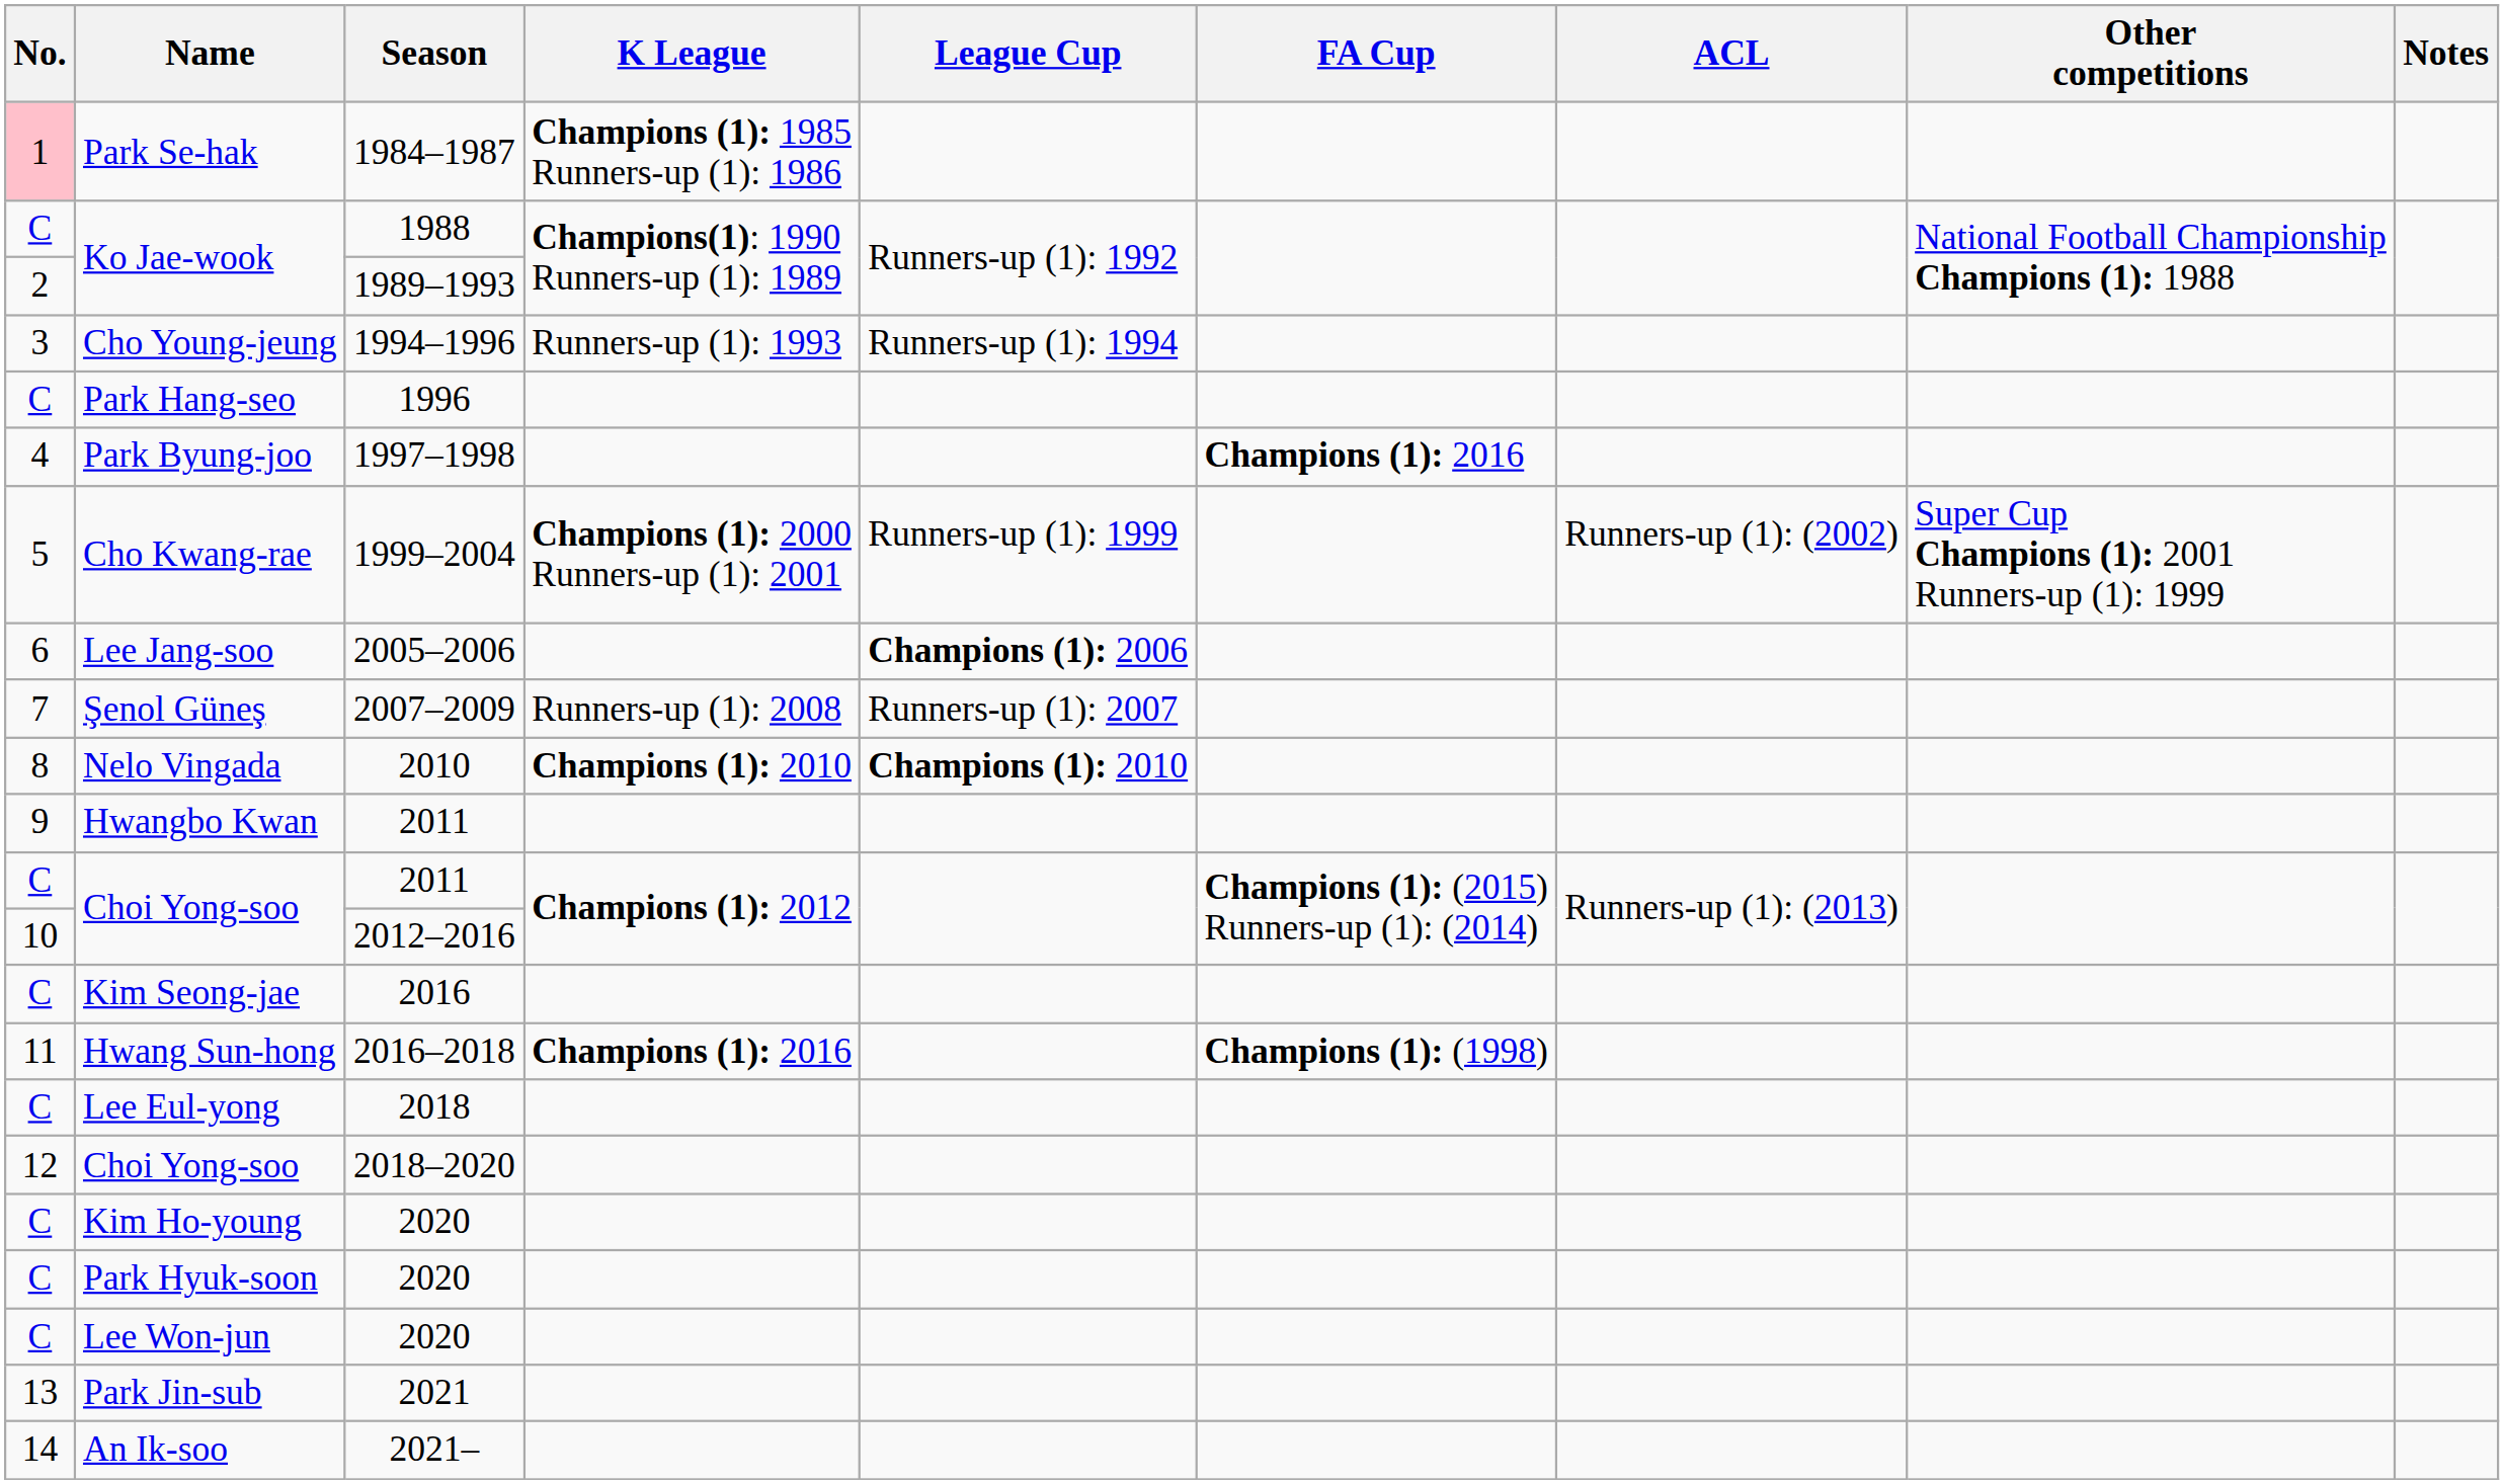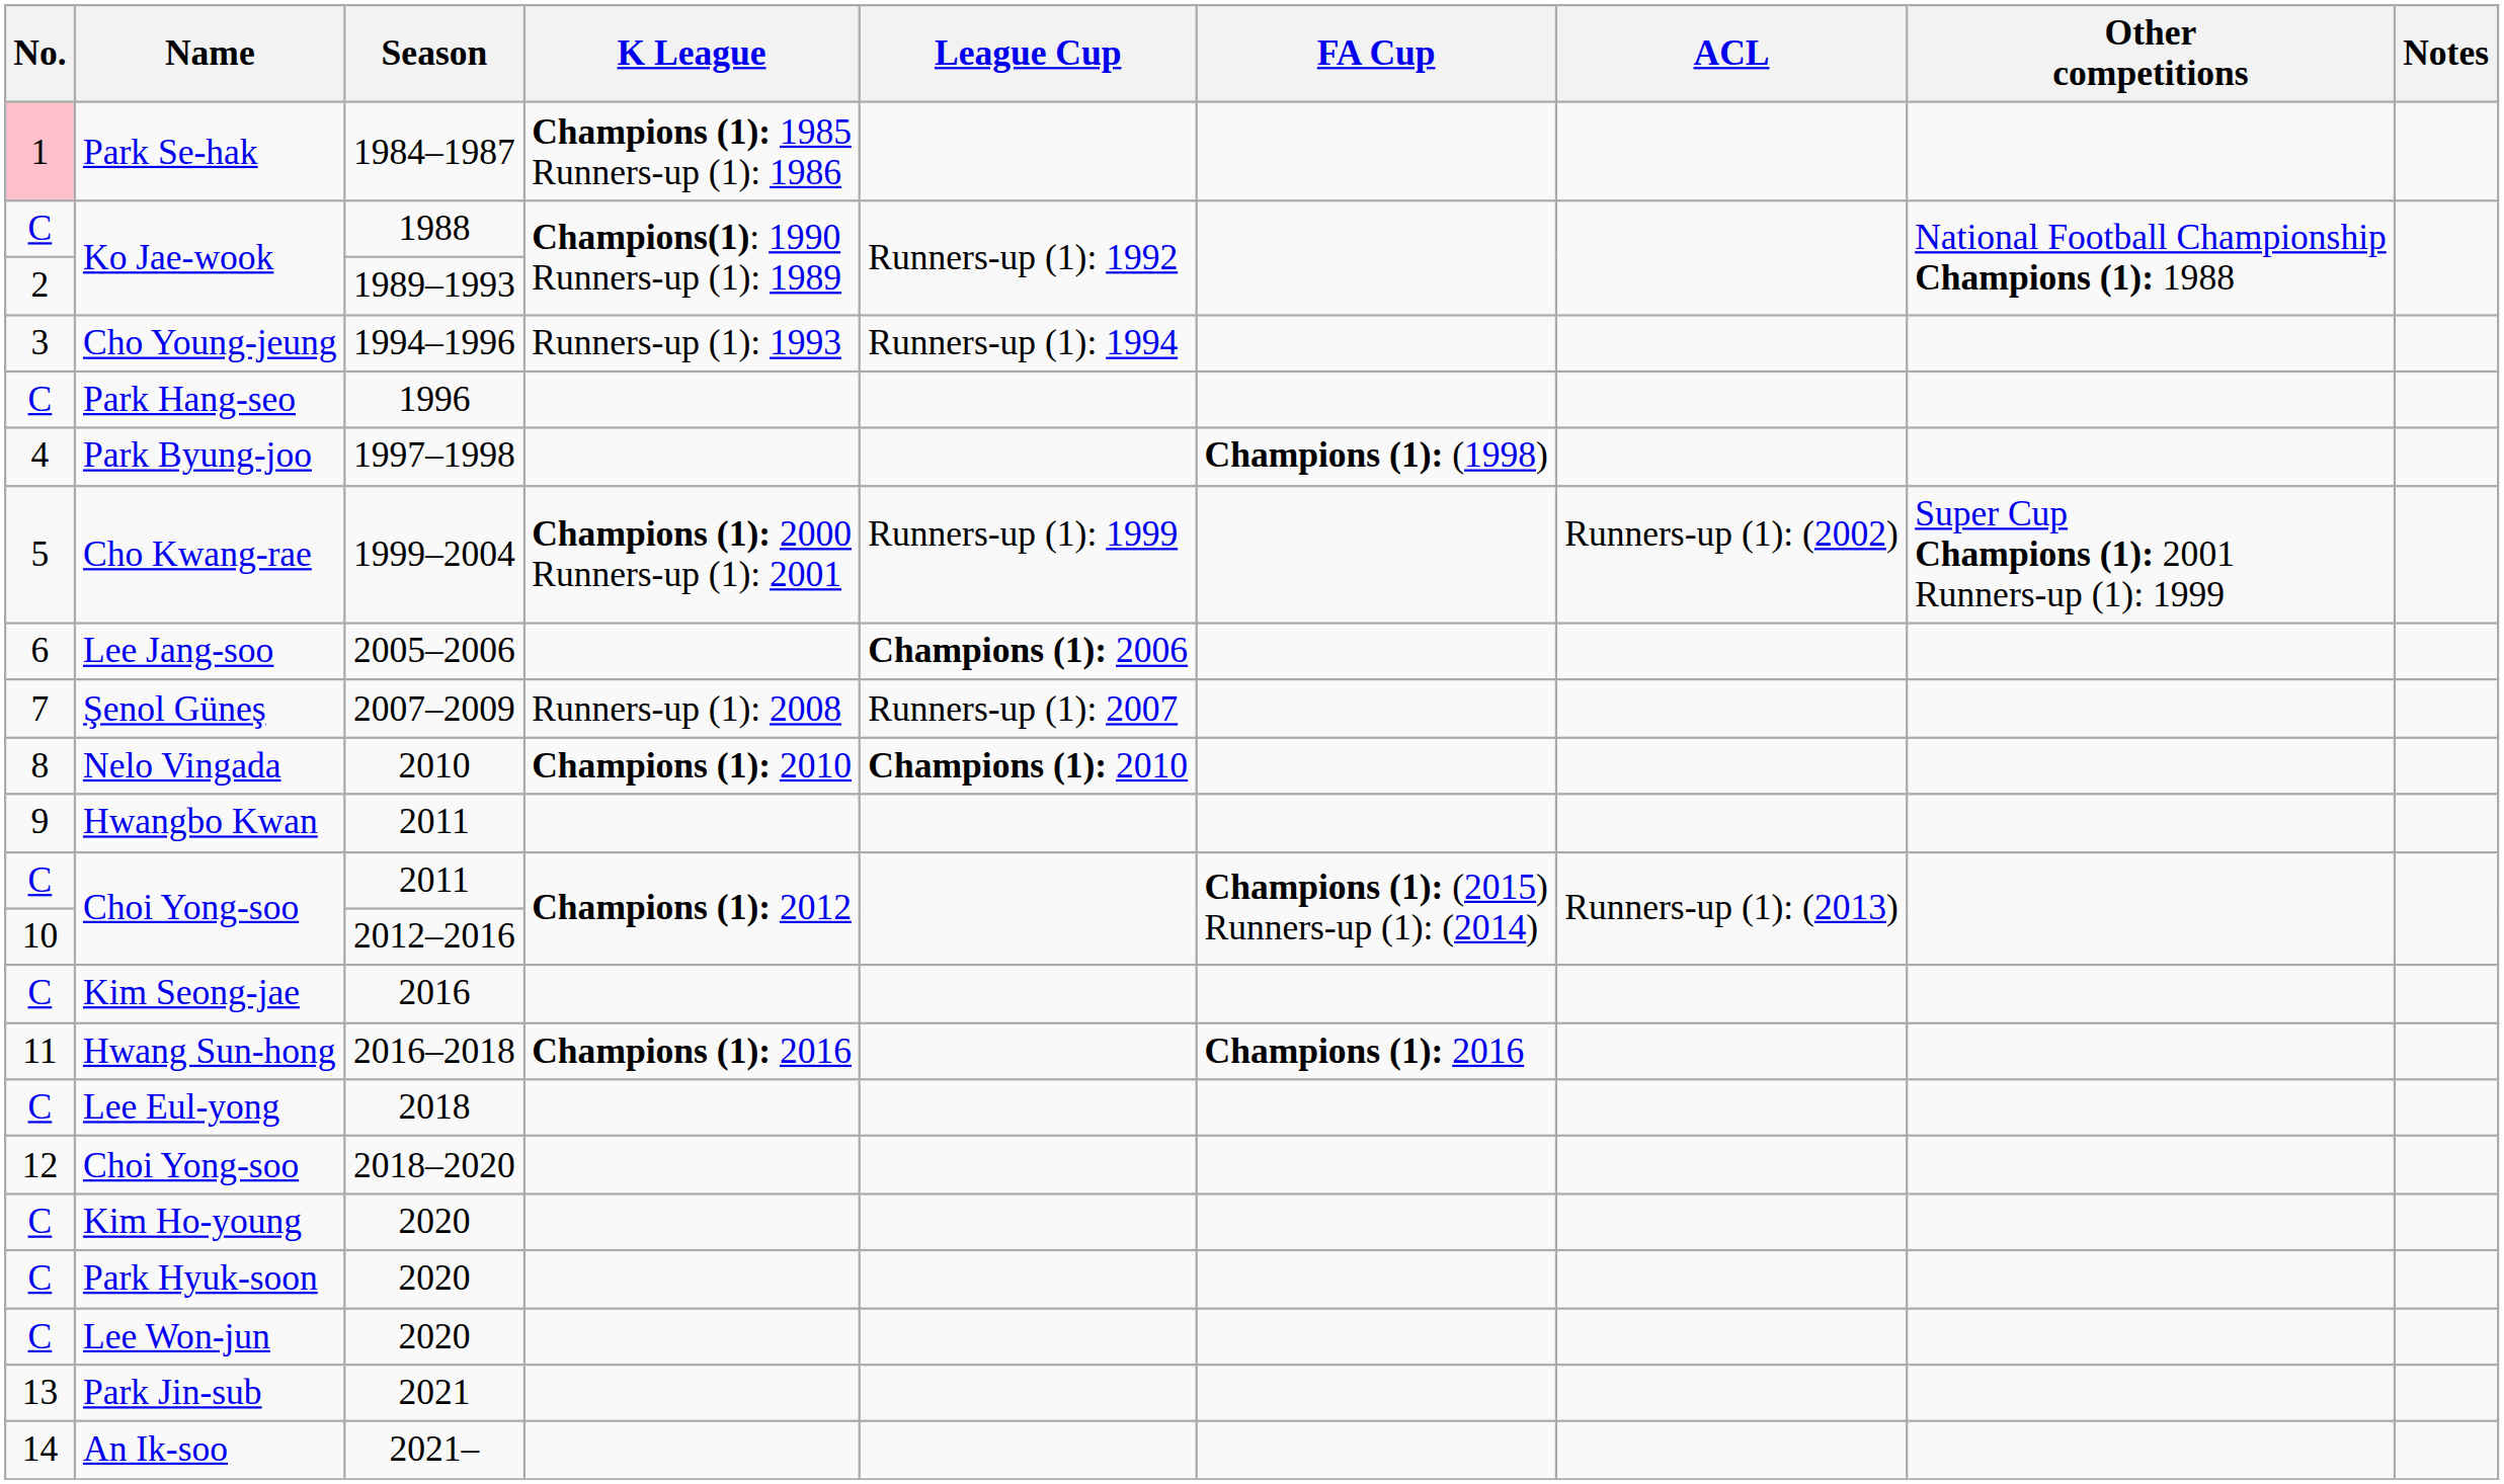 <table class="wikitable sortable" style="text-align:left">
 <tr>
 <th>No.</th>
 <th>Name</th>
 <th>Season</th>
 <th><a href='#'>K League</a></th>
 <th><a href='#'>League Cup</a></th>
 <th><a href='#'>FA Cup</a></th>
 <th><a href='#'>ACL</a></th>
 <th>Other<br>competitions</th>
 <th>Notes</th>
 </tr>
 <tr>
 <td align=center style="background: pink;">1</td>
 <td> <a href='#'>Park Se-hak</a></td>
 <td align=center>1984–1987</td>
 <td><strong>Champions (1):</strong> <a href='#'>1985</a><br> Runners-up (1): <a href='#'>1986</a></td>
 <td></td>
 <td></td>
 <td></td>
 <td></td>
 <td></td>
 </tr>
 <tr>
 <td align=center><a href='#'>C</a></td>
 <td rowspan="2"> <a href='#'>Ko Jae-wook</a></td>
 <td align=center>1988</td>
 <td rowspan="2"><strong>Champions(1)</strong>: <a href='#'>1990</a><br>Runners-up (1): <a href='#'>1989</a></td>
 <td rowspan="2">Runners-up (1): <a href='#'>1992</a><br></td>
 <td rowspan="2"></td>
 <td rowspan="2"></td>
 <td rowspan="2"><a href='#'>National Football Championship</a><br><strong>Champions (1):</strong> 1988</td>
 <td rowspan="2"></td>
 </tr>
 <tr>
 <td align=center>2</td>
 <td align=center>1989–1993</td>
 </tr>
 <tr>
 <td align=center>3</td>
 <td> <a href='#'>Cho Young-jeung</a></td>
 <td align=center>1994–1996</td>
 <td>Runners-up (1): <a href='#'>1993</a></td>
 <td>Runners-up (1): <a href='#'>1994</a></td>
 <td></td>
 <td></td>
 <td></td>
 <td></td>
 </tr>
 <tr>
 <td align=center><a href='#'>C</a></td>
 <td> <a href='#'>Park Hang-seo</a></td>
 <td align=center>1996</td>
 <td></td>
 <td></td>
 <td></td>
 <td></td>
 <td></td>
 <td></td>
 </tr>
 <tr>
 <td align=center>4</td>
 <td> <a href='#'>Park Byung-joo</a></td>
 <td align=center>1997–1998</td>
 <td></td>
 <td></td>
-<td><strong>Champions (1):</strong> <a href='#'>2016</a><br></td>
+<td><strong>Champions (1):</strong> (<a href='#'>1998</a>)</td>
 <td></td>
 <td></td>
 <td></td>
 </tr>
 <tr>
 <td align=center>5</td>
 <td> <a href='#'>Cho Kwang-rae</a></td>
 <td align=center>1999–2004</td>
 <td><strong>Champions (1):</strong> <a href='#'>2000</a><br>Runners-up (1): <a href='#'>2001</a><br></td>
 <td>Runners-up (1): <a href='#'>1999</a><br><br></td>
 <td></td>
 <td>Runners-up (1): (<a href='#'>2002</a>)<br><br></td>
 <td><a href='#'>Super Cup</a><br><strong>Champions (1):</strong> 2001<br>Runners-up (1): 1999</td>
 <td></td>
 </tr>
 <tr>
 <td align=center>6</td>
 <td> <a href='#'>Lee Jang-soo</a></td>
 <td align=center>2005–2006</td>
 <td></td>
 <td><strong>Champions (1):</strong> <a href='#'>2006</a></td>
 <td></td>
 <td></td>
 <td></td>
 <td></td>
 </tr>
 <tr>
 <td align=center>7</td>
 <td> <a href='#'>Şenol Güneş</a></td>
 <td align=center>2007–2009</td>
 <td>Runners-up (1): <a href='#'>2008</a></td>
 <td>Runners-up (1): <a href='#'>2007</a></td>
 <td></td>
 <td></td>
 <td></td>
 <td></td>
 </tr>
 <tr>
 <td align=center>8</td>
 <td> <a href='#'>Nelo Vingada</a></td>
 <td align=center>2010</td>
 <td><strong>Champions (1):</strong> <a href='#'>2010</a></td>
 <td><strong>Champions (1):</strong> <a href='#'>2010</a></td>
 <td></td>
 <td></td>
 <td></td>
 <td></td>
 </tr>
 <tr>
 <td align=center>9</td>
 <td> <a href='#'>Hwangbo Kwan</a></td>
 <td align=center>2011</td>
 <td></td>
 <td></td>
 <td></td>
 <td></td>
 <td></td>
 <td></td>
 </tr>
 <tr>
 <td align=center><a href='#'>C</a></td>
 <td rowspan="2"> <a href='#'>Choi Yong-soo</a></td>
 <td align=center>2011</td>
 <td rowspan="2"><strong>Champions (1):</strong> <a href='#'>2012</a><br></td>
 <td rowspan="2"></td>
 <td rowspan="2"><strong>Champions (1):</strong> (<a href='#'>2015</a>)<br>Runners-up (1): (<a href='#'>2014</a>)</td>
 <td rowspan="2">Runners-up (1): (<a href='#'>2013</a>)<br></td>
 <td rowspan="2"></td>
 <td rowspan="2"></td>
 </tr>
 <tr>
 <td align=center>10</td>
 <td align=center>2012–2016</td>
 </tr>
 <tr>
 <td align=center><a href='#'>C</a></td>
 <td> <a href='#'>Kim Seong-jae</a></td>
 <td align=center>2016</td>
 <td></td>
 <td></td>
 <td></td>
 <td></td>
 <td></td>
 <td></td>
 </tr>
 <tr>
 <td align=center>11</td>
 <td> <a href='#'>Hwang Sun-hong</a></td>
 <td align=center>2016–2018</td>
 <td><strong>Champions (1):</strong> <a href='#'>2016</a><br></td>
 <td></td>
-<td><strong>Champions (1):</strong> (<a href='#'>1998</a>)</td>
+<td><strong>Champions (1):</strong> <a href='#'>2016</a><br></td>
 <td></td>
 <td></td>
 <td></td>
 </tr>
 <tr>
 <td align=center><a href='#'>C</a></td>
 <td> <a href='#'>Lee Eul-yong</a></td>
 <td align=center>2018</td>
 <td></td>
 <td></td>
 <td></td>
 <td></td>
 <td></td>
 <td></td>
 </tr>
 <tr>
 <td align=center>12</td>
 <td> <a href='#'>Choi Yong-soo</a></td>
 <td align=center>2018–2020</td>
 <td></td>
 <td></td>
 <td></td>
 <td></td>
 <td></td>
 <td></td>
 </tr>
 <tr>
 <td align=center><a href='#'>C</a></td>
 <td> <a href='#'>Kim Ho-young</a></td>
 <td align=center>2020</td>
 <td></td>
 <td></td>
 <td></td>
 <td></td>
 <td></td>
 <td></td>
 </tr>
 <tr>
 <td align=center><a href='#'>C</a></td>
 <td> <a href='#'>Park Hyuk-soon</a></td>
 <td align=center>2020</td>
 <td></td>
 <td></td>
 <td></td>
 <td></td>
 <td></td>
 <td></td>
 </tr>
 <tr>
 <td align=center><a href='#'>C</a></td>
 <td> <a href='#'>Lee Won-jun</a></td>
 <td align=center>2020</td>
 <td></td>
 <td></td>
 <td></td>
 <td></td>
 <td></td>
 <td></td>
 </tr>
 <tr>
 <td align=center>13</td>
 <td> <a href='#'>Park Jin-sub</a></td>
 <td align=center>2021</td>
 <td></td>
 <td></td>
 <td></td>
 <td></td>
 <td></td>
 <td></td>
 </tr>
 <tr>
 <td align=center>14</td>
 <td> <a href='#'>An Ik-soo</a></td>
 <td align=center>2021–</td>
 <td></td>
 <td></td>
 <td></td>
 <td></td>
 <td></td>
 <td></td>
 </tr>
 </table>
